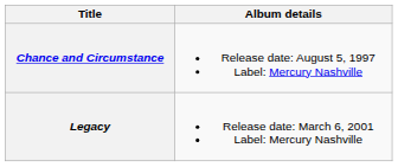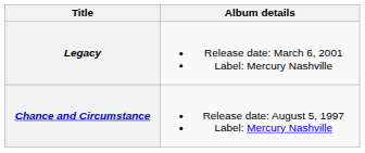 <table class="wikitable plainrowheaders" style="text-align:center;">
 <tr>
 <th style="width:14em;">Title</th>
 <th style="width:18em;">Album details</th>
 </tr>
 <tr>
+<th scope="row"><em>Legacy</em></th>
+<td><br><ul><li>Release date: March 6, 2001</li><li>Label: Mercury Nashville</li></ul></td>
+</tr>
+<tr>
 <th scope="row"><em><a href='#'>Chance and Circumstance</a></em></th>
 <td><br><ul><li>Release date: August 5, 1997</li><li>Label: <a href='#'>Mercury Nashville</a></li></ul></td>
 </tr>
-<tr>
-<th scope="row"><em>Legacy</em></th>
-<td><br><ul><li>Release date: March 6, 2001</li><li>Label: Mercury Nashville</li></ul></td>
-</tr>
 </table>
